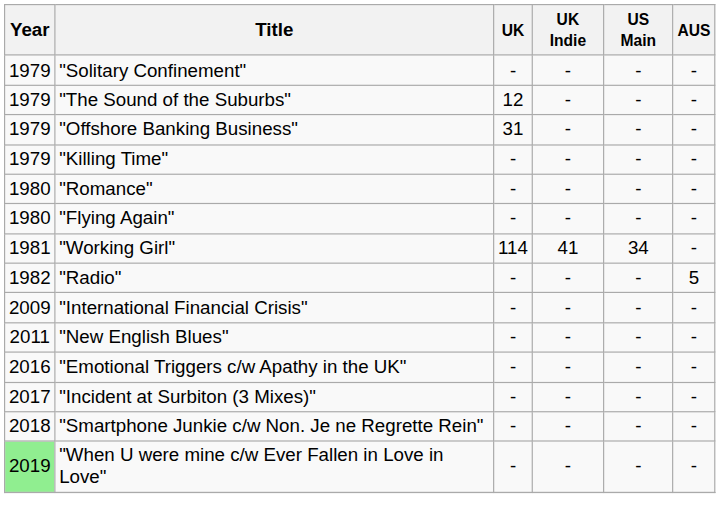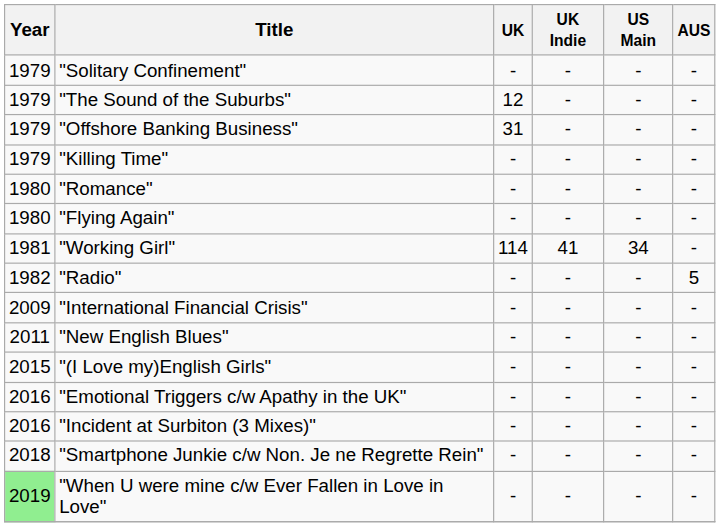 <table class="wikitable">
 <tr>
 <th style="text-align: center;">Year</th>
 <th style="text-align: center;">Title</th>
 <th style="text-align: center;"><small>UK</small></th>
 <th style="text-align: center;"><small>UK Indie</small></th>
 <th style="text-align: center;"><small>US Main</small></th>
 <th style="text-align: center;"><small>AUS</small></th>
 </tr>
 <tr>
 <td style="text-align: center;">1979</td>
 <td>"Solitary Confinement"</td>
 <td style="text-align: center;">-</td>
 <td style="text-align: center;">-</td>
 <td style="text-align: center;">-</td>
 <td style="text-align: center;">-</td>
 </tr>
 <tr>
 <td style="text-align: center;">1979</td>
 <td>"The Sound of the Suburbs"</td>
 <td style="text-align: center;">12</td>
 <td style="text-align: center;">-</td>
 <td style="text-align: center;">-</td>
 <td style="text-align: center;">-</td>
 </tr>
 <tr>
 <td style="text-align: center;">1979</td>
 <td>"Offshore Banking Business"</td>
 <td style="text-align: center;">31</td>
 <td style="text-align: center;">-</td>
 <td style="text-align: center;">-</td>
 <td style="text-align: center;">-</td>
 </tr>
 <tr>
 <td style="text-align: center;">1979</td>
 <td>"Killing Time"</td>
 <td style="text-align: center;">-</td>
 <td style="text-align: center;">-</td>
 <td style="text-align: center;">-</td>
 <td style="text-align: center;">-</td>
 </tr>
 <tr>
 <td style="text-align: center;">1980</td>
 <td>"Romance"</td>
 <td style="text-align: center;">-</td>
 <td style="text-align: center;">-</td>
 <td style="text-align: center;">-</td>
 <td style="text-align: center;">-</td>
 </tr>
 <tr>
 <td style="text-align: center;">1980</td>
 <td>"Flying Again"</td>
 <td style="text-align: center;">-</td>
 <td style="text-align: center;">-</td>
 <td style="text-align: center;">-</td>
 <td style="text-align: center;">-</td>
 </tr>
 <tr>
 <td style="text-align: center;">1981</td>
 <td>"Working Girl"</td>
 <td style="text-align: center;">114</td>
 <td style="text-align: center;">41</td>
 <td style="text-align: center;">34</td>
 <td style="text-align: center;">-</td>
 </tr>
 <tr>
 <td style="text-align: center;">1982</td>
 <td>"Radio"</td>
 <td style="text-align: center;">-</td>
 <td style="text-align: center;">-</td>
 <td style="text-align: center;">-</td>
 <td style="text-align: center;">5</td>
 </tr>
 <tr>
 <td style="text-align: center;">2009</td>
 <td>"International Financial Crisis"</td>
 <td style="text-align: center;">-</td>
 <td style="text-align: center;">-</td>
 <td style="text-align: center;">-</td>
 <td style="text-align: center;">-</td>
 </tr>
 <tr>
 <td style="text-align: center;">2011</td>
 <td>"New English Blues"</td>
 <td style="text-align: center;">-</td>
 <td style="text-align: center;">-</td>
 <td style="text-align: center;">-</td>
 <td style="text-align: center;">-</td>
 </tr>
 <tr>
+<td style="text-align: center;">2015</td>
+<td>"(I Love my)English Girls"</td>
+<td style="text-align: center;">-</td>
+<td style="text-align: center;">-</td>
+<td style="text-align: center;">-</td>
+<td style="text-align: center;">-</td>
+</tr>
+<tr>
 <td style="text-align: center;">2016</td>
 <td>"Emotional Triggers c/w Apathy in the UK"</td>
 <td style="text-align: center;">-</td>
 <td style="text-align: center;">-</td>
 <td style="text-align: center;">-</td>
 <td style="text-align: center;">-</td>
 </tr>
 <tr>
-<td style="text-align: center;">2017</td>
+<td style="text-align: center;">2016</td>
 <td>"Incident at Surbiton (3 Mixes)"</td>
 <td style="text-align: center;">-</td>
 <td style="text-align: center;">-</td>
 <td style="text-align: center;">-</td>
 <td style="text-align: center;">-</td>
 </tr>
 <tr>
 <td style="text-align: center;">2018</td>
 <td>"Smartphone Junkie c/w Non. Je ne Regrette Rein"</td>
 <td style="text-align: center;">-</td>
 <td style="text-align: center;">-</td>
 <td style="text-align: center;">-</td>
 <td style="text-align: center;">-</td>
 </tr>
 <tr>
 <td style="background: lightgreen; text-align: center;">2019</td>
 <td>"When U were mine c/w Ever Fallen in Love in Love"</td>
 <td style="text-align: center;">-</td>
 <td style="text-align: center;">-</td>
 <td style="text-align: center;">-</td>
 <td style="text-align: center;">-</td>
 </tr>
 <tr>
 </tr>
 </table>
